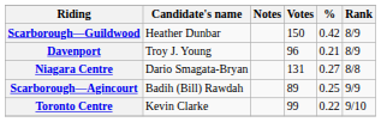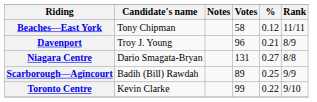 <table class="wikitable plainrowheaders">
 <tr>
 </tr>
 <tr>
 <th scope="col">Riding</th>
 <th scope="col">Candidate's name</th>
 <th scope="col">Notes</th>
 <th scope="col">Votes</th>
 <th scope="col">%</th>
 <th scope="col">Rank</th>
 </tr>
 <tr>
-<th scope="row"><a href='#'>Scarborough—Guildwood</a></th>
-<td>Heather Dunbar</td>
+<th scope="row"><a href='#'>Beaches—East York</a></th>
+<td>Tony Chipman</td>
 <td></td>
-<td>150</td>
-<td>0.42</td>
-<td>8/9</td>
+<td>58</td>
+<td>0.12</td>
+<td>11/11</td>
 </tr>
 <tr>
 <th scope="row"><a href='#'>Davenport</a></th>
 <td>Troy J. Young</td>
 <td></td>
 <td>96</td>
 <td>0.21</td>
 <td>8/9</td>
 </tr>
 <tr>
 <th scope="row"><a href='#'>Niagara Centre</a></th>
 <td>Dario Smagata-Bryan</td>
 <td></td>
 <td>131</td>
 <td>0.27</td>
 <td>8/8</td>
 </tr>
 <tr>
 <th scope="row"><a href='#'>Scarborough—Agincourt</a></th>
 <td>Badih (Bill) Rawdah</td>
 <td></td>
 <td>89</td>
 <td>0.25</td>
 <td>9/9</td>
 </tr>
 <tr>
 <th scope="row"><a href='#'>Toronto Centre</a></th>
 <td>Kevin Clarke</td>
 <td></td>
 <td>99</td>
 <td>0.22</td>
 <td>9/10</td>
 </tr>
 <tr>
 </tr>
 </table>
